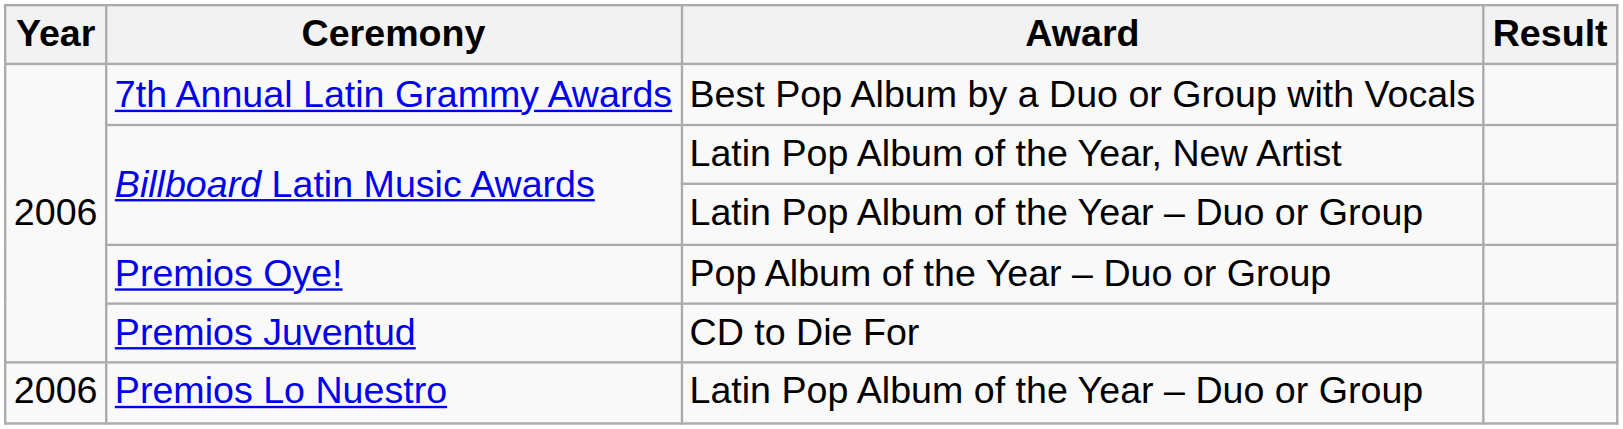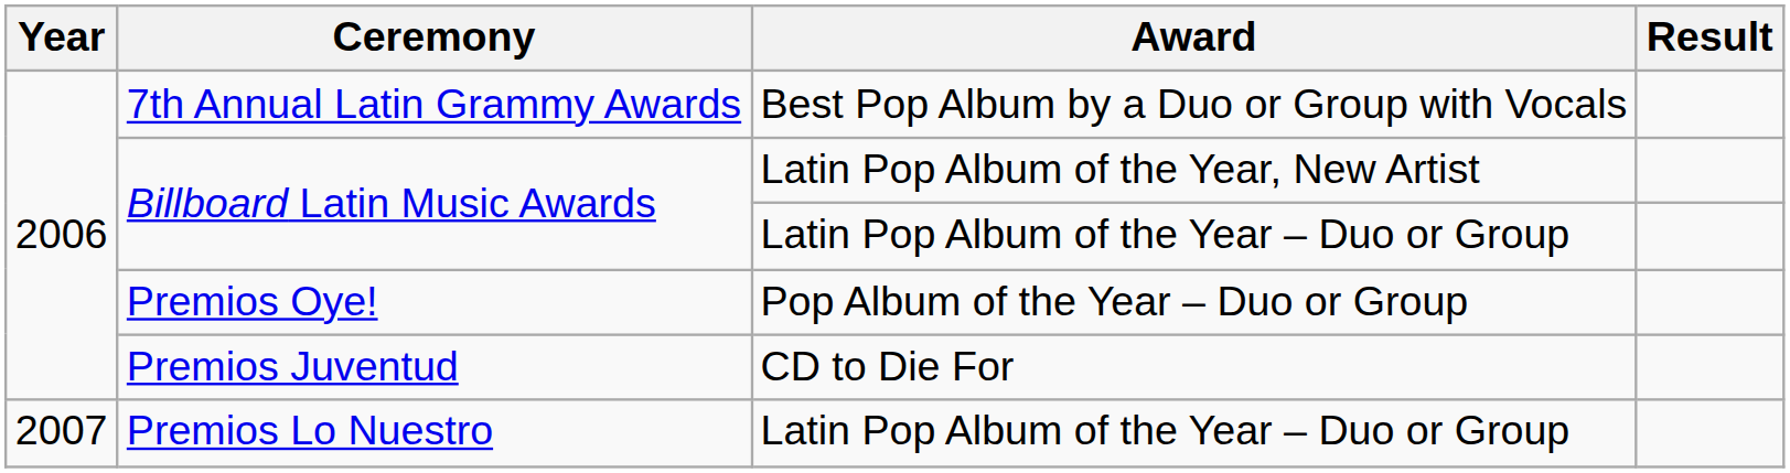 <table class="wikitable">
 <tr>
 <th>Year</th>
 <th>Ceremony</th>
 <th>Award</th>
 <th>Result</th>
 </tr>
 <tr>
 <td rowspan=5>2006</td>
 <td><a href='#'>7th Annual Latin Grammy Awards</a></td>
 <td>Best Pop Album by a Duo or Group with Vocals</td>
 <td></td>
 </tr>
 <tr>
 <td rowspan=2><a href='#'><em>Billboard</em> Latin Music Awards</a></td>
 <td>Latin Pop Album of the Year, New Artist</td>
 <td></td>
 </tr>
 <tr>
 <td>Latin Pop Album of the Year – Duo or Group</td>
 <td></td>
 </tr>
 <tr>
 <td rowspan=1><a href='#'>Premios Oye!</a></td>
 <td>Pop Album of the Year – Duo or Group</td>
 <td></td>
 </tr>
 <tr>
 <td><a href='#'>Premios Juventud</a></td>
 <td>CD to Die For</td>
 <td></td>
 </tr>
 <tr>
-<td rowspan=1>2006</td>
+<td rowspan=1>2007</td>
 <td><a href='#'>Premios Lo Nuestro</a></td>
 <td>Latin Pop Album of the Year – Duo or Group</td>
 <td></td>
 </tr>
 </table>
